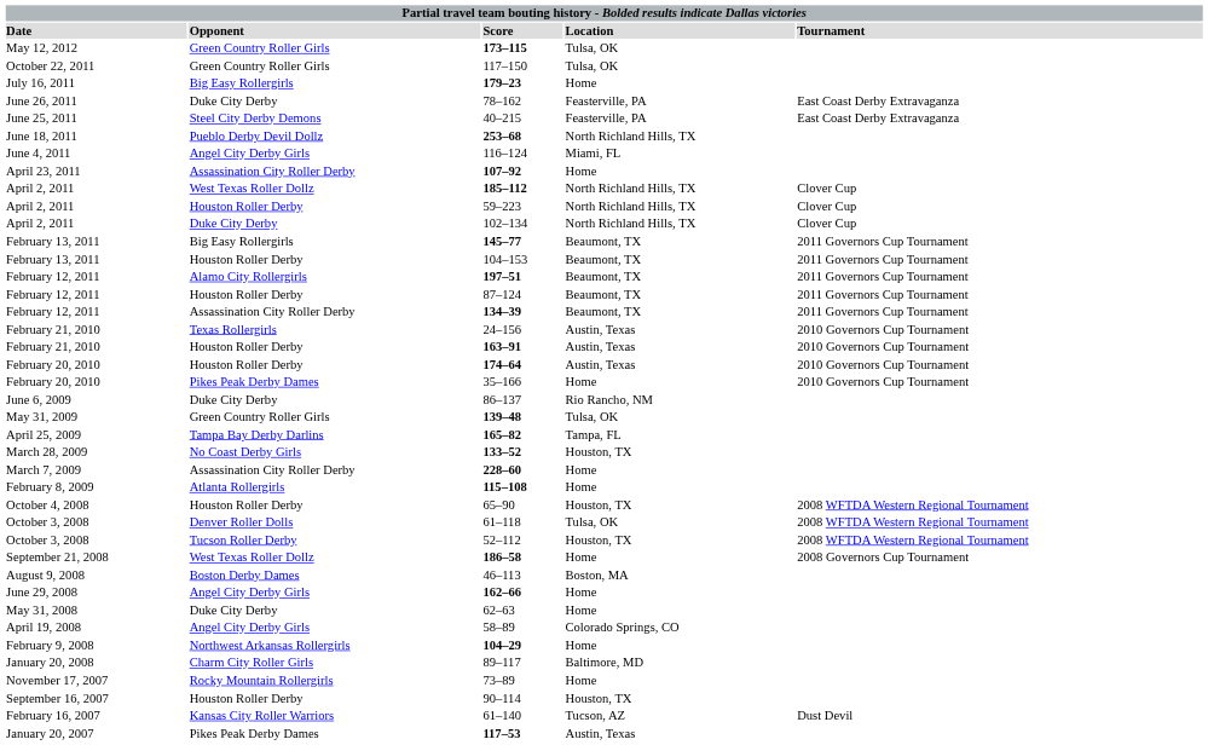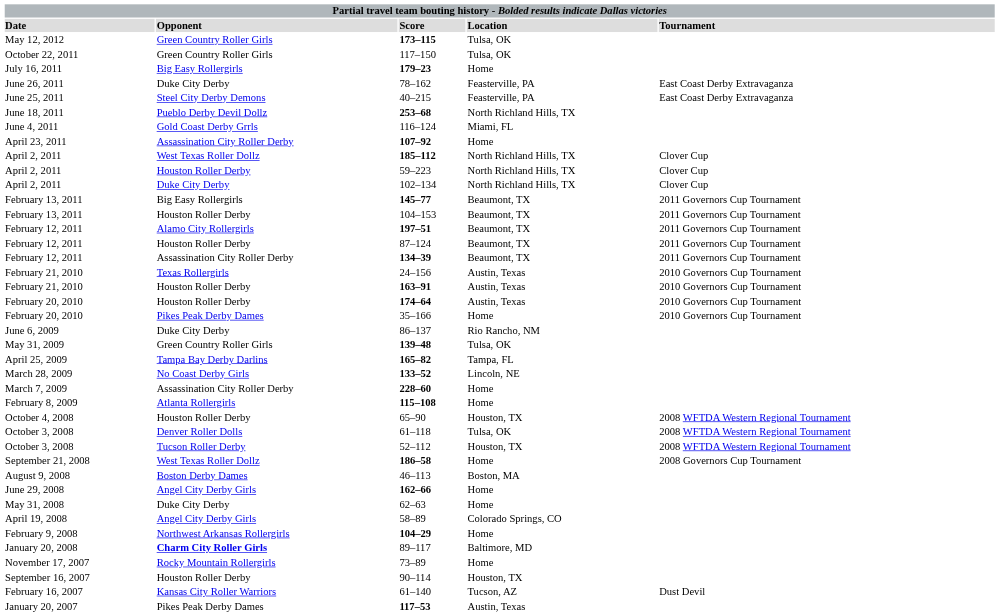 <table class="toccolours collapsible collapsed"  style="width:95%; clear:both; margin:1.5em auto; text-align:left;">
 <tr>
 <th colspan="11" style="background:#B0B7BB; color:#000000;text-align:center"><strong>Partial travel team bouting history </strong> - <em>Bolded results indicate Dallas victories</em></th>
 </tr>
 <tr style="text-align:left; background:#ddd;">
 <th>Date</th>
 <th>Opponent</th>
 <th>Score</th>
 <th>Location</th>
 <th>Tournament</th>
 </tr>
 <tr>
 <td>May 12, 2012</td>
 <td><a href='#'>Green Country Roller Girls</a></td>
 <td><strong>173–115</strong></td>
 <td>Tulsa, OK</td>
 <td></td>
 </tr>
 <tr>
 <td>October 22, 2011</td>
 <td>Green Country Roller Girls</td>
 <td>117–150</td>
 <td>Tulsa, OK</td>
 <td></td>
 </tr>
 <tr>
 <td>July 16, 2011</td>
 <td><a href='#'>Big Easy Rollergirls</a></td>
 <td><strong>179–23</strong></td>
 <td>Home</td>
 <td></td>
 </tr>
 <tr>
 <td>June 26, 2011</td>
 <td>Duke City Derby</td>
 <td>78–162</td>
 <td>Feasterville, PA</td>
 <td>East Coast Derby Extravaganza</td>
 </tr>
 <tr>
 <td>June 25, 2011</td>
 <td><a href='#'>Steel City Derby Demons</a></td>
 <td>40–215</td>
 <td>Feasterville, PA</td>
 <td>East Coast Derby Extravaganza</td>
 </tr>
 <tr>
 <td>June 18, 2011</td>
 <td><a href='#'>Pueblo Derby Devil Dollz</a></td>
 <td><strong>253–68</strong></td>
 <td>North Richland Hills, TX</td>
 <td></td>
 </tr>
 <tr>
 <td>June 4, 2011</td>
-<td><a href='#'>Angel City Derby Girls</a></td>
+<td><a href='#'>Gold Coast Derby Grrls</a></td>
 <td>116–124</td>
 <td>Miami, FL</td>
 <td></td>
 </tr>
 <tr>
 <td>April 23, 2011</td>
 <td><a href='#'>Assassination City Roller Derby</a></td>
 <td><strong>107–92</strong></td>
 <td>Home</td>
 <td></td>
 </tr>
 <tr>
 <td>April 2, 2011</td>
 <td><a href='#'>West Texas Roller Dollz</a></td>
 <td><strong>185–112</strong></td>
 <td>North Richland Hills, TX</td>
 <td>Clover Cup</td>
 </tr>
 <tr>
 <td>April 2, 2011</td>
 <td><a href='#'>Houston Roller Derby</a></td>
 <td>59–223</td>
 <td>North Richland Hills, TX</td>
 <td>Clover Cup</td>
 </tr>
 <tr>
 <td>April 2, 2011</td>
 <td><a href='#'>Duke City Derby</a></td>
 <td>102–134</td>
 <td>North Richland Hills, TX</td>
 <td>Clover Cup</td>
 </tr>
 <tr>
 <td>February 13, 2011</td>
 <td>Big Easy Rollergirls</td>
 <td><strong>145–77</strong></td>
 <td>Beaumont, TX</td>
 <td>2011 Governors Cup Tournament</td>
 </tr>
 <tr>
 <td>February 13, 2011</td>
 <td>Houston Roller Derby</td>
 <td>104–153</td>
 <td>Beaumont, TX</td>
 <td>2011 Governors Cup Tournament</td>
 </tr>
 <tr>
 <td>February 12, 2011</td>
 <td><a href='#'>Alamo City Rollergirls</a></td>
 <td><strong>197–51</strong></td>
 <td>Beaumont, TX</td>
 <td>2011 Governors Cup Tournament</td>
 </tr>
 <tr>
 <td>February 12, 2011</td>
 <td>Houston Roller Derby</td>
 <td>87–124</td>
 <td>Beaumont, TX</td>
 <td>2011 Governors Cup Tournament</td>
 </tr>
 <tr>
 <td>February 12, 2011</td>
 <td>Assassination City Roller Derby</td>
 <td><strong>134–39</strong></td>
 <td>Beaumont, TX</td>
 <td>2011 Governors Cup Tournament</td>
 </tr>
 <tr>
 <td>February 21, 2010</td>
 <td><a href='#'>Texas Rollergirls</a></td>
 <td>24–156</td>
 <td>Austin, Texas</td>
 <td>2010 Governors Cup Tournament</td>
 </tr>
 <tr>
 <td>February 21, 2010</td>
 <td>Houston Roller Derby</td>
 <td><strong>163–91</strong></td>
 <td>Austin, Texas</td>
 <td>2010 Governors Cup Tournament</td>
 </tr>
 <tr>
 <td>February 20, 2010</td>
 <td>Houston Roller Derby</td>
 <td><strong>174–64</strong></td>
 <td>Austin, Texas</td>
 <td>2010 Governors Cup Tournament</td>
 </tr>
 <tr>
 <td>February 20, 2010</td>
 <td><a href='#'>Pikes Peak Derby Dames</a></td>
 <td>35–166</td>
 <td>Home</td>
 <td>2010 Governors Cup Tournament</td>
 </tr>
 <tr>
 <td>June 6, 2009</td>
 <td>Duke City Derby</td>
 <td>86–137</td>
 <td>Rio Rancho, NM</td>
 <td></td>
 </tr>
 <tr>
 <td>May 31, 2009</td>
 <td>Green Country Roller Girls</td>
 <td><strong>139–48</strong></td>
 <td>Tulsa, OK</td>
 <td></td>
 </tr>
 <tr>
 <td>April 25, 2009</td>
 <td><a href='#'>Tampa Bay Derby Darlins</a></td>
 <td><strong>165–82</strong></td>
 <td>Tampa, FL</td>
 <td></td>
 </tr>
 <tr>
 <td>March 28, 2009</td>
 <td><a href='#'>No Coast Derby Girls</a></td>
 <td><strong>133–52</strong></td>
-<td>Houston, TX</td>
+<td>Lincoln, NE</td>
 <td></td>
 </tr>
 <tr>
 <td>March 7, 2009</td>
 <td>Assassination City Roller Derby</td>
 <td><strong>228–60</strong></td>
 <td>Home</td>
 <td></td>
 </tr>
 <tr>
 <td>February 8, 2009</td>
 <td><a href='#'>Atlanta Rollergirls</a></td>
 <td><strong>115–108</strong></td>
 <td>Home</td>
 <td></td>
 </tr>
 <tr>
 <td>October 4, 2008</td>
 <td>Houston Roller Derby</td>
 <td>65–90</td>
 <td>Houston, TX</td>
 <td>2008 <a href='#'>WFTDA Western Regional Tournament</a></td>
 </tr>
 <tr>
 <td>October 3, 2008</td>
 <td><a href='#'>Denver Roller Dolls</a></td>
 <td>61–118</td>
 <td>Tulsa, OK</td>
 <td>2008 <a href='#'>WFTDA Western Regional Tournament</a></td>
 </tr>
 <tr>
 <td>October 3, 2008</td>
 <td><a href='#'>Tucson Roller Derby</a></td>
 <td>52–112</td>
 <td>Houston, TX</td>
 <td>2008 <a href='#'>WFTDA Western Regional Tournament</a></td>
 </tr>
 <tr>
 <td>September 21, 2008</td>
 <td><a href='#'>West Texas Roller Dollz</a></td>
 <td><strong>186–58</strong></td>
 <td>Home</td>
 <td>2008 Governors Cup Tournament</td>
 </tr>
 <tr>
 <td>August 9, 2008</td>
 <td><a href='#'>Boston Derby Dames</a></td>
 <td>46–113</td>
 <td>Boston, MA</td>
 <td></td>
 </tr>
 <tr>
 <td>June 29, 2008</td>
 <td><a href='#'>Angel City Derby Girls</a></td>
 <td><strong>162–66</strong></td>
 <td>Home</td>
 <td></td>
 </tr>
 <tr>
 <td>May 31, 2008</td>
 <td>Duke City Derby</td>
 <td>62–63</td>
 <td>Home</td>
 <td></td>
 </tr>
 <tr>
 <td>April 19, 2008</td>
 <td><a href='#'>Angel City Derby Girls</a></td>
 <td>58–89</td>
 <td>Colorado Springs, CO</td>
 <td></td>
 </tr>
 <tr>
 <td>February 9, 2008</td>
 <td><a href='#'>Northwest Arkansas Rollergirls</a></td>
 <td><strong>104–29</strong></td>
 <td>Home</td>
 <td></td>
 </tr>
 <tr>
 <td>January 20, 2008</td>
-<td><a href='#'>Charm City Roller Girls</a></td>
+<td><strong><a href='#'>Charm City Roller Girls</a></strong></td>
 <td>89–117</td>
 <td>Baltimore, MD</td>
 <td></td>
 </tr>
 <tr>
 <td>November 17, 2007</td>
 <td><a href='#'>Rocky Mountain Rollergirls</a></td>
 <td>73–89</td>
 <td>Home</td>
 <td></td>
 </tr>
 <tr>
 <td>September 16, 2007</td>
 <td>Houston Roller Derby</td>
 <td>90–114</td>
 <td>Houston, TX</td>
 <td></td>
 </tr>
 <tr>
 <td>February 16, 2007</td>
 <td><a href='#'>Kansas City Roller Warriors</a></td>
 <td>61–140</td>
 <td>Tucson, AZ</td>
 <td>Dust Devil</td>
 </tr>
 <tr>
 <td>January 20, 2007</td>
 <td>Pikes Peak Derby Dames</td>
 <td><strong>117–53</strong></td>
 <td>Austin, Texas</td>
 <td></td>
 </tr>
 </table>
